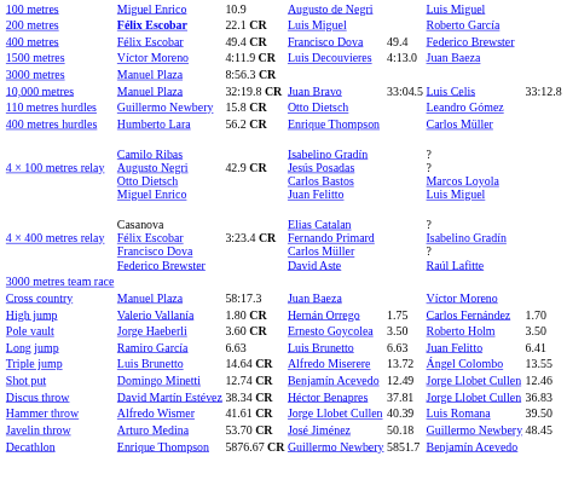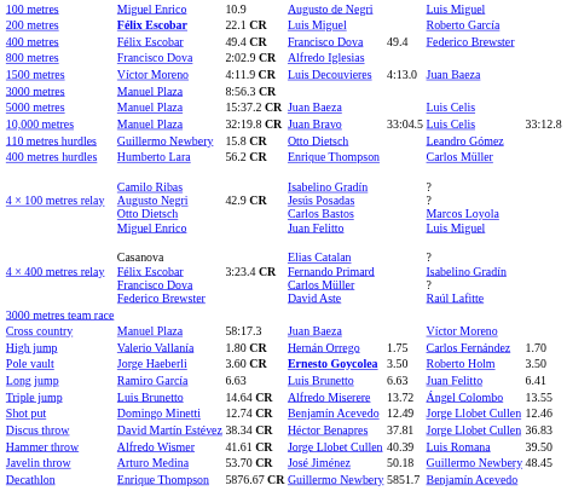 <table>
 <tr>
 <td><a href='#'>100 metres</a></td>
 <td><a href='#'>Miguel Enrico</a><br> </td>
 <td>10.9</td>
 <td><a href='#'>Augusto de Negri</a><br> </td>
 <td></td>
 <td><a href='#'>Luis Miguel</a><br> </td>
 <td></td>
 </tr>
 <tr>
 <td><a href='#'>200 metres</a></td>
 <td><strong><a href='#'>Félix Escobar</a><br> </strong></td>
 <td>22.1 <strong>CR</strong></td>
 <td><a href='#'>Luis Miguel</a><br> </td>
 <td></td>
 <td><a href='#'>Roberto García</a><br> </td>
 <td></td>
 </tr>
 <tr>
 <td><a href='#'>400 metres</a></td>
 <td><a href='#'>Félix Escobar</a><br> </td>
 <td>49.4 <strong>CR</strong></td>
 <td><a href='#'>Francisco Dova</a><br> </td>
 <td>49.4</td>
 <td><a href='#'>Federico Brewster</a><br> </td>
 <td></td>
 </tr>
 <tr>
+<td><a href='#'>800 metres</a></td>
+<td><a href='#'>Francisco Dova</a><br> </td>
+<td>2:02.9 <strong>CR</strong></td>
+<td><a href='#'>Alfredo Iglesias</a><br> </td>
+<td></td>
+<td></td>
+<td></td>
+</tr>
+<tr>
 <td><a href='#'>1500 metres</a></td>
 <td><a href='#'>Víctor Moreno</a><br> </td>
 <td>4:11.9 <strong>CR</strong></td>
 <td><a href='#'>Luis Decouvieres</a><br> </td>
 <td>4:13.0</td>
 <td><a href='#'>Juan Baeza</a><br> </td>
 <td></td>
 </tr>
 <tr>
 <td><a href='#'>3000 metres</a></td>
 <td><a href='#'>Manuel Plaza</a><br> </td>
 <td>8:56.3 <strong>CR</strong></td>
 <td></td>
 <td></td>
 <td></td>
+<td></td>
+</tr>
+<tr>
+<td><a href='#'>5000 metres</a></td>
+<td><a href='#'>Manuel Plaza</a><br> </td>
+<td>15:37.2 <strong>CR</strong></td>
+<td><a href='#'>Juan Baeza</a><br> </td>
+<td></td>
+<td><a href='#'>Luis Celis</a><br> </td>
 <td></td>
 </tr>
 <tr>
 <td><a href='#'>10,000 metres</a></td>
 <td><a href='#'>Manuel Plaza</a><br> </td>
 <td>32:19.8 <strong>CR</strong></td>
 <td><a href='#'>Juan Bravo</a><br> </td>
 <td>33:04.5</td>
 <td><a href='#'>Luis Celis</a><br> </td>
 <td>33:12.8</td>
 </tr>
 <tr>
 <td><a href='#'>110 metres hurdles</a></td>
 <td><a href='#'>Guillermo Newbery</a><br> </td>
 <td>15.8 <strong>CR</strong></td>
 <td><a href='#'>Otto Dietsch</a><br> </td>
 <td></td>
 <td><a href='#'>Leandro Gómez</a><br> </td>
 <td></td>
 </tr>
 <tr>
 <td><a href='#'>400 metres hurdles</a></td>
 <td><a href='#'>Humberto Lara</a><br> </td>
 <td>56.2 <strong>CR</strong></td>
 <td><a href='#'>Enrique Thompson</a><br> </td>
 <td></td>
 <td><a href='#'>Carlos Müller</a><br> </td>
 <td></td>
 </tr>
 <tr>
 <td><a href='#'>4 × 100 metres relay</a></td>
 <td><br><a href='#'>Camilo Ribas</a><br><a href='#'>Augusto Negri</a><br><a href='#'>Otto Dietsch</a><br><a href='#'>Miguel Enrico</a></td>
 <td>42.9 <strong>CR</strong></td>
 <td><br><a href='#'>Isabelino Gradín</a><br><a href='#'>Jesús Posadas</a><br><a href='#'>Carlos Bastos</a><br><a href='#'>Juan Felitto</a></td>
 <td></td>
 <td><br>?<br>?<br><a href='#'>Marcos Loyola</a><br><a href='#'>Luis Miguel</a></td>
 <td></td>
 </tr>
 <tr>
 <td><a href='#'>4 × 400 metres relay</a></td>
 <td><br>Casanova<br><a href='#'>Félix Escobar</a><br><a href='#'>Francisco Dova</a><br><a href='#'>Federico Brewster</a></td>
 <td>3:23.4 <strong>CR</strong></td>
 <td><br><a href='#'>Elias Catalan</a><br><a href='#'>Fernando Primard</a><br><a href='#'>Carlos Müller</a><br><a href='#'>David Aste</a></td>
 <td></td>
 <td><br>?<br><a href='#'>Isabelino Gradín</a><br>?<br><a href='#'>Raúl Lafitte</a></td>
 <td></td>
 </tr>
 <tr>
 <td><a href='#'>3000 metres team race</a></td>
 <td></td>
 <td></td>
 <td></td>
 <td></td>
 <td></td>
 <td></td>
 </tr>
 <tr>
 <td><a href='#'>Cross country</a></td>
 <td><a href='#'>Manuel Plaza</a><br> </td>
 <td>58:17.3</td>
 <td><a href='#'>Juan Baeza</a><br> </td>
 <td></td>
 <td><a href='#'>Víctor Moreno</a><br> </td>
 <td></td>
 </tr>
 <tr>
 <td><a href='#'>High jump</a></td>
 <td><a href='#'>Valerio Vallanía</a><br> </td>
 <td>1.80 <strong>CR</strong></td>
 <td><a href='#'>Hernán Orrego</a><br> </td>
 <td>1.75</td>
 <td><a href='#'>Carlos Fernández</a><br> </td>
 <td>1.70</td>
 </tr>
 <tr>
 <td><a href='#'>Pole vault</a></td>
 <td><a href='#'>Jorge Haeberli</a><br> </td>
 <td>3.60 <strong>CR</strong></td>
-<td><a href='#'>Ernesto Goycolea</a><br> </td>
+<td><strong><a href='#'>Ernesto Goycolea</a><br> </strong></td>
 <td>3.50</td>
 <td><a href='#'>Roberto Holm</a><br> </td>
 <td>3.50</td>
 </tr>
 <tr>
 <td><a href='#'>Long jump</a></td>
 <td><a href='#'>Ramiro García</a><br> </td>
 <td>6.63</td>
 <td><a href='#'>Luis Brunetto</a><br> </td>
 <td>6.63</td>
 <td><a href='#'>Juan Felitto</a><br> </td>
 <td>6.41</td>
 </tr>
 <tr>
 <td><a href='#'>Triple jump</a></td>
 <td><a href='#'>Luis Brunetto</a><br> </td>
 <td>14.64 <strong>CR</strong></td>
 <td><a href='#'>Alfredo Miserere</a><br> </td>
 <td>13.72</td>
 <td><a href='#'>Ángel Colombo</a><br> </td>
 <td>13.55</td>
 </tr>
 <tr>
 <td><a href='#'>Shot put</a></td>
 <td><a href='#'>Domingo Minetti</a><br> </td>
 <td>12.74 <strong>CR</strong></td>
 <td><a href='#'>Benjamín Acevedo</a><br> </td>
 <td>12.49</td>
 <td><a href='#'>Jorge Llobet Cullen</a><br> </td>
 <td>12.46</td>
 </tr>
 <tr>
 <td><a href='#'>Discus throw</a></td>
 <td><a href='#'>David Martín Estévez</a><br> </td>
 <td>38.34 <strong>CR</strong></td>
 <td><a href='#'>Héctor Benapres</a><br> </td>
 <td>37.81</td>
 <td><a href='#'>Jorge Llobet Cullen</a><br> </td>
 <td>36.83</td>
 </tr>
 <tr>
 <td><a href='#'>Hammer throw</a></td>
 <td><a href='#'>Alfredo Wismer</a><br> </td>
 <td>41.61 <strong>CR</strong></td>
 <td><a href='#'>Jorge Llobet Cullen</a><br> </td>
 <td>40.39</td>
 <td><a href='#'>Luis Romana</a><br> </td>
 <td>39.50</td>
 </tr>
 <tr>
 <td><a href='#'>Javelin throw</a></td>
 <td><a href='#'>Arturo Medina</a><br> </td>
 <td>53.70 <strong>CR</strong></td>
 <td><a href='#'>José Jiménez</a><br> </td>
 <td>50.18</td>
 <td><a href='#'>Guillermo Newbery</a><br> </td>
 <td>48.45</td>
 </tr>
 <tr>
 <td><a href='#'>Decathlon</a></td>
 <td><a href='#'>Enrique Thompson</a><br> </td>
 <td>5876.67 <strong>CR</strong></td>
 <td><a href='#'>Guillermo Newbery</a><br> </td>
 <td>5851.7</td>
 <td><a href='#'>Benjamín Acevedo</a><br> </td>
 <td></td>
 </tr>
 <tr>
 </tr>
 </table>
